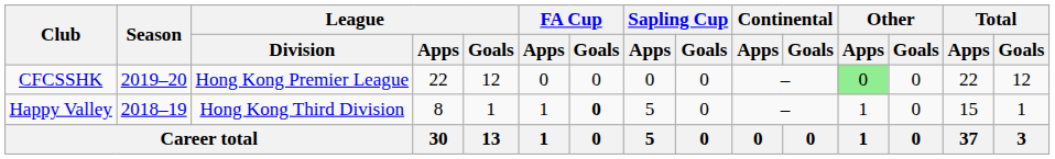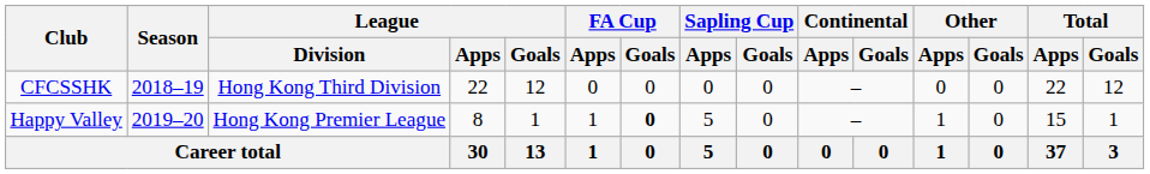 <table class="wikitable" style="text-align: center">
 <tr>
 <th rowspan="2">Club</th>
 <th rowspan="2">Season</th>
 <th colspan="3">League</th>
 <th colspan="2"><a href='#'>FA Cup</a></th>
 <th colspan="2"><a href='#'>Sapling Cup</a></th>
 <th colspan="2">Continental</th>
 <th colspan="2">Other</th>
 <th colspan="2">Total</th>
 </tr>
 <tr>
 <th>Division</th>
 <th>Apps</th>
 <th>Goals</th>
 <th>Apps</th>
 <th>Goals</th>
 <th>Apps</th>
 <th>Goals</th>
 <th>Apps</th>
 <th>Goals</th>
 <th>Apps</th>
 <th>Goals</th>
 <th>Apps</th>
 <th>Goals</th>
 </tr>
 <tr>
 <td><a href='#'>CFCSSHK</a></td>
-<td><a href='#'>2019–20</a></td>
-<td rowspan="1"><a href='#'>Hong Kong Premier League</a></td>
+<td><a href='#'>2018–19</a></td>
+<td><a href='#'>Hong Kong Third Division</a></td>
 <td>22</td>
 <td>12</td>
 <td>0</td>
 <td>0</td>
 <td>0</td>
 <td>0</td>
 <td colspan="2">–</td>
-<td style="background: lightgreen;">0</td>
+<td>0</td>
 <td>0</td>
 <td>22</td>
 <td>12</td>
 </tr>
 <tr>
 <td rowspan="1"><a href='#'>Happy Valley</a></td>
-<td><a href='#'>2018–19</a></td>
-<td><a href='#'>Hong Kong Third Division</a></td>
+<td><a href='#'>2019–20</a></td>
+<td rowspan="1"><a href='#'>Hong Kong Premier League</a></td>
 <td>8</td>
 <td>1</td>
 <td>1</td>
 <td><strong>0</strong></td>
 <td>5</td>
 <td>0</td>
 <td colspan="2">–</td>
 <td>1</td>
 <td>0</td>
 <td>15</td>
 <td>1</td>
 </tr>
 <tr>
 <th colspan="3"><strong>Career total</strong></th>
 <th>30</th>
 <th>13</th>
 <th>1</th>
 <th>0</th>
 <th>5</th>
 <th>0</th>
 <th>0</th>
 <th>0</th>
 <th>1</th>
 <th>0</th>
 <th>37</th>
 <th>3</th>
 </tr>
 </table>
